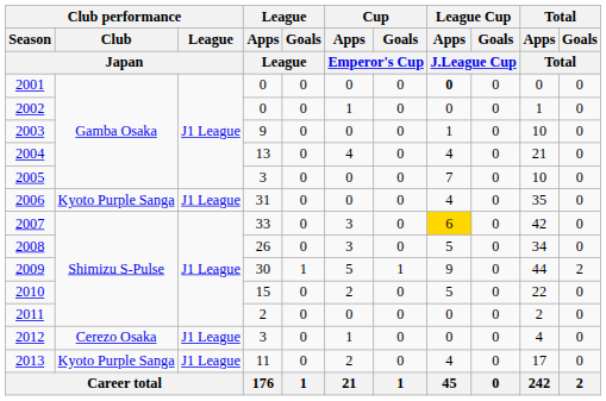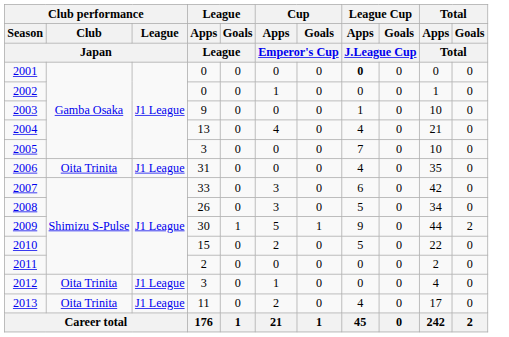 <table class="wikitable" style="text-align:center">
 <tr>
 <th colspan=3>Club performance</th>
 <th colspan=2>League</th>
 <th colspan=2>Cup</th>
 <th colspan=2>League Cup</th>
 <th colspan=2>Total</th>
 </tr>
 <tr>
 <th>Season</th>
 <th>Club</th>
 <th>League</th>
 <th>Apps</th>
 <th>Goals</th>
 <th>Apps</th>
 <th>Goals</th>
 <th>Apps</th>
 <th>Goals</th>
 <th>Apps</th>
 <th>Goals</th>
 </tr>
 <tr>
 <th colspan=3>Japan</th>
 <th colspan=2>League</th>
 <th colspan=2><a href='#'>Emperor's Cup</a></th>
 <th colspan=2><a href='#'>J.League Cup</a></th>
 <th colspan=2>Total</th>
 </tr>
 <tr>
 <td><a href='#'>2001</a></td>
 <td rowspan="5"><a href='#'>Gamba Osaka</a></td>
 <td rowspan="5"><a href='#'>J1 League</a></td>
 <td>0</td>
 <td>0</td>
 <td>0</td>
 <td>0</td>
 <td><strong>0</strong></td>
 <td>0</td>
 <td>0</td>
 <td>0</td>
 </tr>
 <tr>
 <td><a href='#'>2002</a></td>
 <td>0</td>
 <td>0</td>
 <td>1</td>
 <td>0</td>
 <td>0</td>
 <td>0</td>
 <td>1</td>
 <td>0</td>
 </tr>
 <tr>
 <td><a href='#'>2003</a></td>
 <td>9</td>
 <td>0</td>
 <td>0</td>
 <td>0</td>
 <td>1</td>
 <td>0</td>
 <td>10</td>
 <td>0</td>
 </tr>
 <tr>
 <td><a href='#'>2004</a></td>
 <td>13</td>
 <td>0</td>
 <td>4</td>
 <td>0</td>
 <td>4</td>
 <td>0</td>
 <td>21</td>
 <td>0</td>
 </tr>
 <tr>
 <td><a href='#'>2005</a></td>
 <td>3</td>
 <td>0</td>
 <td>0</td>
 <td>0</td>
 <td>7</td>
 <td>0</td>
 <td>10</td>
 <td>0</td>
 </tr>
 <tr>
 <td><a href='#'>2006</a></td>
-<td><a href='#'>Kyoto Purple Sanga</a></td>
+<td><a href='#'>Oita Trinita</a></td>
 <td><a href='#'>J1 League</a></td>
 <td>31</td>
 <td>0</td>
 <td>0</td>
 <td>0</td>
 <td>4</td>
 <td>0</td>
 <td>35</td>
 <td>0</td>
 </tr>
 <tr>
 <td><a href='#'>2007</a></td>
 <td rowspan="5"><a href='#'>Shimizu S-Pulse</a></td>
 <td rowspan="5"><a href='#'>J1 League</a></td>
 <td>33</td>
 <td>0</td>
 <td>3</td>
 <td>0</td>
-<td style="background: gold;">6</td>
+<td>6</td>
 <td>0</td>
 <td>42</td>
 <td>0</td>
 </tr>
 <tr>
 <td><a href='#'>2008</a></td>
 <td>26</td>
 <td>0</td>
 <td>3</td>
 <td>0</td>
 <td>5</td>
 <td>0</td>
 <td>34</td>
 <td>0</td>
 </tr>
 <tr>
 <td><a href='#'>2009</a></td>
 <td>30</td>
 <td>1</td>
 <td>5</td>
 <td>1</td>
 <td>9</td>
 <td>0</td>
 <td>44</td>
 <td>2</td>
 </tr>
 <tr>
 <td><a href='#'>2010</a></td>
 <td>15</td>
 <td>0</td>
 <td>2</td>
 <td>0</td>
 <td>5</td>
 <td>0</td>
 <td>22</td>
 <td>0</td>
 </tr>
 <tr>
 <td><a href='#'>2011</a></td>
 <td>2</td>
 <td>0</td>
 <td>0</td>
 <td>0</td>
 <td>0</td>
 <td>0</td>
 <td>2</td>
 <td>0</td>
 </tr>
 <tr>
 <td><a href='#'>2012</a></td>
-<td><a href='#'>Cerezo Osaka</a></td>
+<td><a href='#'>Oita Trinita</a></td>
 <td><a href='#'>J1 League</a></td>
 <td>3</td>
 <td>0</td>
 <td>1</td>
 <td>0</td>
 <td>0</td>
 <td>0</td>
 <td>4</td>
 <td>0</td>
 </tr>
 <tr>
 <td><a href='#'>2013</a></td>
-<td><a href='#'>Kyoto Purple Sanga</a></td>
+<td><a href='#'>Oita Trinita</a></td>
 <td><a href='#'>J1 League</a></td>
 <td>11</td>
 <td>0</td>
 <td>2</td>
 <td>0</td>
 <td>4</td>
 <td>0</td>
 <td>17</td>
 <td>0</td>
 </tr>
 <tr>
 <th colspan=3>Career total</th>
 <th>176</th>
 <th>1</th>
 <th>21</th>
 <th>1</th>
 <th>45</th>
 <th>0</th>
 <th>242</th>
 <th>2</th>
 </tr>
 </table>
